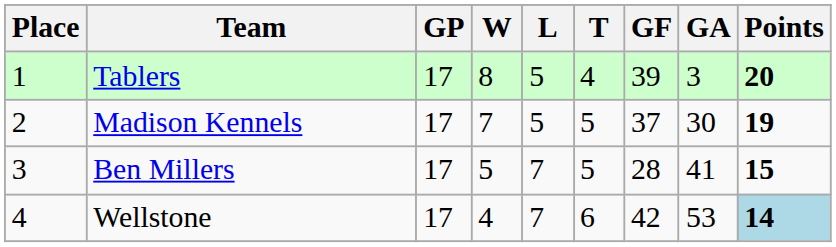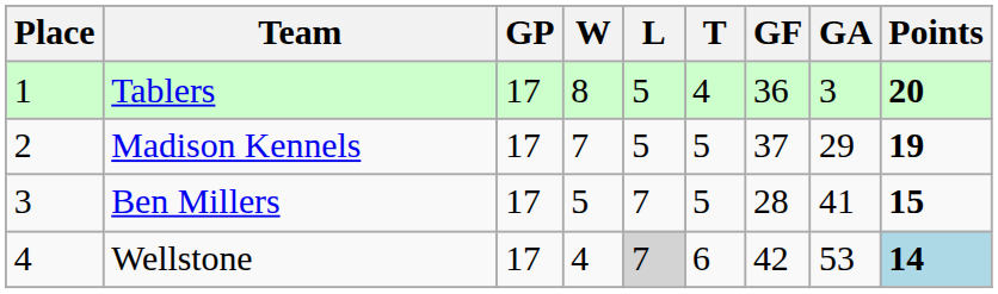 <table class="wikitable">
 <tr>
 <th>Place</th>
 <th width="170">Team</th>
 <th width="20">GP</th>
 <th width="20">W</th>
 <th width="20">L</th>
 <th width="20">T</th>
 <th width="20">GF</th>
 <th width="20">GA</th>
 <th>Points</th>
 </tr>
 <tr bgcolor=#ccffcc>
 <td>1</td>
 <td><a href='#'>Tablers</a></td>
 <td>17</td>
 <td>8</td>
 <td>5</td>
 <td>4</td>
-<td>39</td>
+<td>36</td>
 <td>3</td>
 <td><strong>20</strong></td>
 </tr>
 <tr>
 <td>2</td>
 <td><a href='#'>Madison Kennels</a></td>
 <td>17</td>
 <td>7</td>
 <td>5</td>
 <td>5</td>
 <td>37</td>
-<td>30</td>
+<td>29</td>
 <td><strong>19</strong></td>
 </tr>
 <tr>
 <td>3</td>
 <td><a href='#'>Ben Millers</a></td>
 <td>17</td>
 <td>5</td>
 <td>7</td>
 <td>5</td>
 <td>28</td>
 <td>41</td>
 <td><strong>15</strong></td>
 </tr>
 <tr>
 <td>4</td>
 <td>Wellstone</td>
 <td>17</td>
 <td>4</td>
-<td>7</td>
+<td style="background: lightgrey;">7</td>
 <td>6</td>
 <td>42</td>
 <td>53</td>
 <td style="background: lightblue;"><strong>14</strong></td>
 </tr>
 </table>
